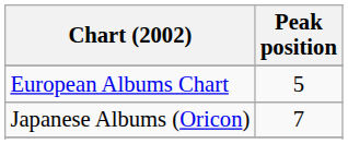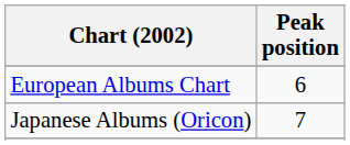 <table class="wikitable sortable">
 <tr>
 <th>Chart (2002)</th>
 <th>Peak<br>position</th>
 </tr>
 <tr>
 </tr>
 <tr>
 </tr>
 <tr>
 </tr>
 <tr>
 </tr>
 <tr>
 </tr>
 <tr>
 </tr>
 <tr>
 </tr>
 <tr>
 <td><a href='#'>European Albums Chart</a></td>
-<td align="center">5</td>
+<td align="center">6</td>
 </tr>
 <tr>
 </tr>
 <tr>
 </tr>
 <tr>
 </tr>
 <tr>
 </tr>
 <tr>
 <td>Japanese Albums (<a href='#'>Oricon</a>)</td>
 <td align="center">7</td>
 </tr>
 <tr>
 </tr>
 <tr>
 </tr>
 <tr>
 </tr>
 <tr>
 </tr>
 <tr>
 </tr>
 <tr>
 </tr>
 </table>
